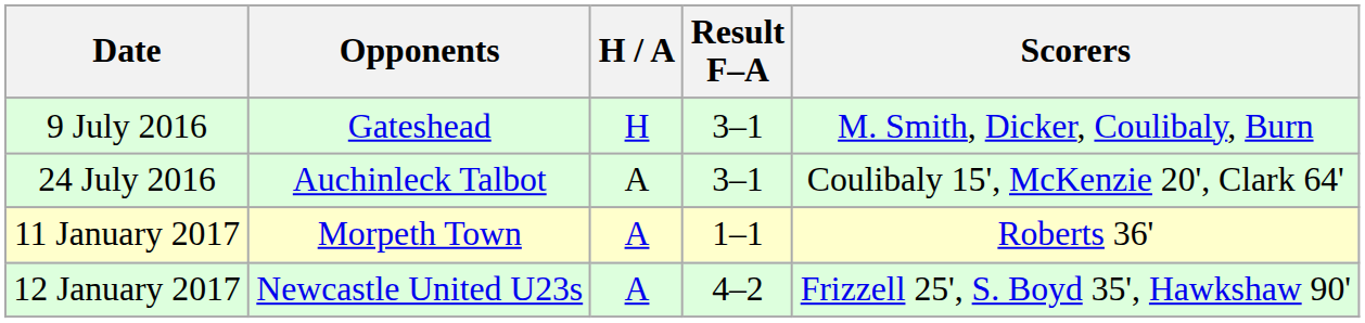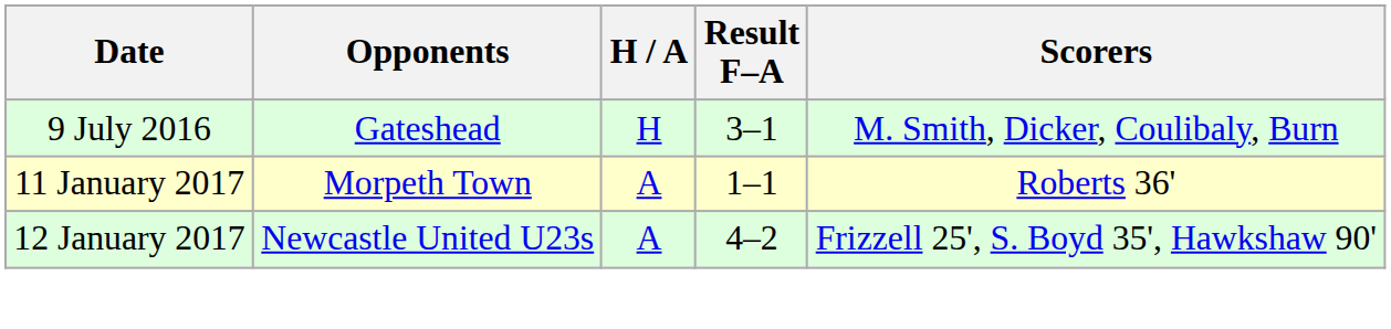 <table class="wikitable" style="text-align:center">
 <tr>
 <th>Date</th>
 <th>Opponents</th>
 <th>H / A</th>
 <th>Result<br>F–A</th>
 <th>Scorers</th>
 </tr>
 <tr bgcolor=#ddffdd>
 <td>9 July 2016</td>
 <td> <a href='#'>Gateshead</a></td>
 <td><a href='#'>H</a></td>
 <td>3–1</td>
 <td><a href='#'>M. Smith</a>, <a href='#'>Dicker</a>, <a href='#'>Coulibaly</a>, <a href='#'>Burn</a></td>
-</tr>
-<tr bgcolor=#ddffdd>
-<td>24 July 2016</td>
-<td><a href='#'>Auchinleck Talbot</a></td>
-<td>A</td>
-<td>3–1</td>
-<td>Coulibaly 15', <a href='#'>McKenzie</a> 20', Clark 64'</td>
 </tr>
 <tr bgcolor=#ffffcc>
 <td>11 January 2017</td>
 <td> <a href='#'>Morpeth Town</a></td>
 <td><a href='#'>A</a></td>
 <td>1–1</td>
 <td><a href='#'>Roberts</a> 36'</td>
 </tr>
 <tr bgcolor=#ddffdd>
 <td>12 January 2017</td>
 <td> <a href='#'>Newcastle United U23s</a></td>
 <td><a href='#'>A</a></td>
 <td>4–2</td>
 <td><a href='#'>Frizzell</a> 25', <a href='#'>S. Boyd</a> 35', <a href='#'>Hawkshaw</a> 90'</td>
 </tr>
 </table>
